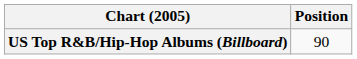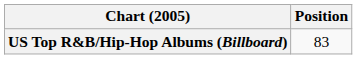 <table class="wikitable plainrowheaders" style="text-align:center">
 <tr>
 <th scope="col">Chart (2005)</th>
 <th scope="col">Position</th>
 </tr>
 <tr>
 <th scope="row">US Top R&B/Hip-Hop Albums (<em>Billboard</em>)</th>
-<td>90</td>
+<td>83</td>
 </tr>
 </table>
